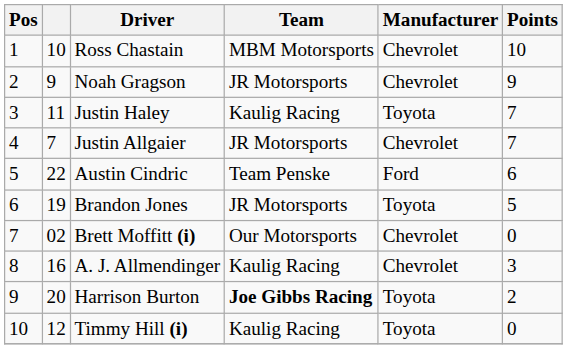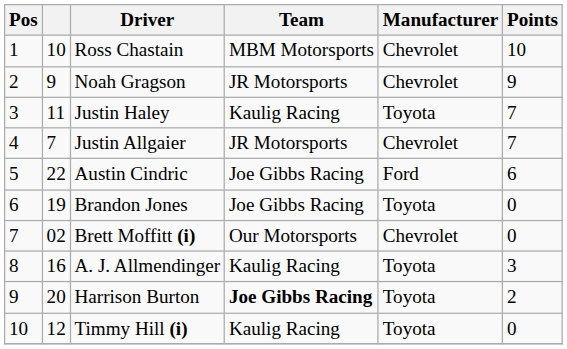 <table class="wikitable" style="font-size:98%">
 <tr>
 <th>Pos</th>
 <th></th>
 <th>Driver</th>
 <th>Team</th>
 <th>Manufacturer</th>
 <th>Points</th>
 </tr>
 <tr>
 <td>1</td>
 <td>10</td>
 <td>Ross Chastain</td>
 <td>MBM Motorsports</td>
 <td>Chevrolet</td>
 <td>10</td>
 </tr>
 <tr>
 <td>2</td>
 <td>9</td>
 <td>Noah Gragson</td>
 <td>JR Motorsports</td>
 <td>Chevrolet</td>
 <td>9</td>
 </tr>
 <tr>
 <td>3</td>
 <td>11</td>
 <td>Justin Haley</td>
 <td>Kaulig Racing</td>
 <td>Toyota</td>
 <td>7</td>
 </tr>
 <tr>
 <td>4</td>
 <td>7</td>
 <td>Justin Allgaier</td>
 <td>JR Motorsports</td>
 <td>Chevrolet</td>
 <td>7</td>
 </tr>
 <tr>
 <td>5</td>
 <td>22</td>
 <td>Austin Cindric</td>
-<td>Team Penske</td>
+<td>Joe Gibbs Racing</td>
 <td>Ford</td>
 <td>6</td>
 </tr>
 <tr>
 <td>6</td>
 <td>19</td>
 <td>Brandon Jones</td>
-<td>JR Motorsports</td>
+<td>Joe Gibbs Racing</td>
 <td>Toyota</td>
-<td>5</td>
+<td>0</td>
 </tr>
 <tr>
 <td>7</td>
 <td>02</td>
 <td>Brett Moffitt <strong>(i)</strong></td>
 <td>Our Motorsports</td>
 <td>Chevrolet</td>
 <td>0</td>
 </tr>
 <tr>
 <td>8</td>
 <td>16</td>
 <td>A. J. Allmendinger</td>
 <td>Kaulig Racing</td>
-<td>Chevrolet</td>
+<td>Toyota</td>
 <td>3</td>
 </tr>
 <tr>
 <td>9</td>
 <td>20</td>
 <td>Harrison Burton</td>
 <td><strong>Joe Gibbs Racing</strong></td>
 <td>Toyota</td>
 <td>2</td>
 </tr>
 <tr>
 <td>10</td>
 <td>12</td>
 <td>Timmy Hill <strong>(i)</strong></td>
 <td>Kaulig Racing</td>
 <td>Toyota</td>
 <td>0</td>
 </tr>
 <tr>
 </tr>
 </table>
